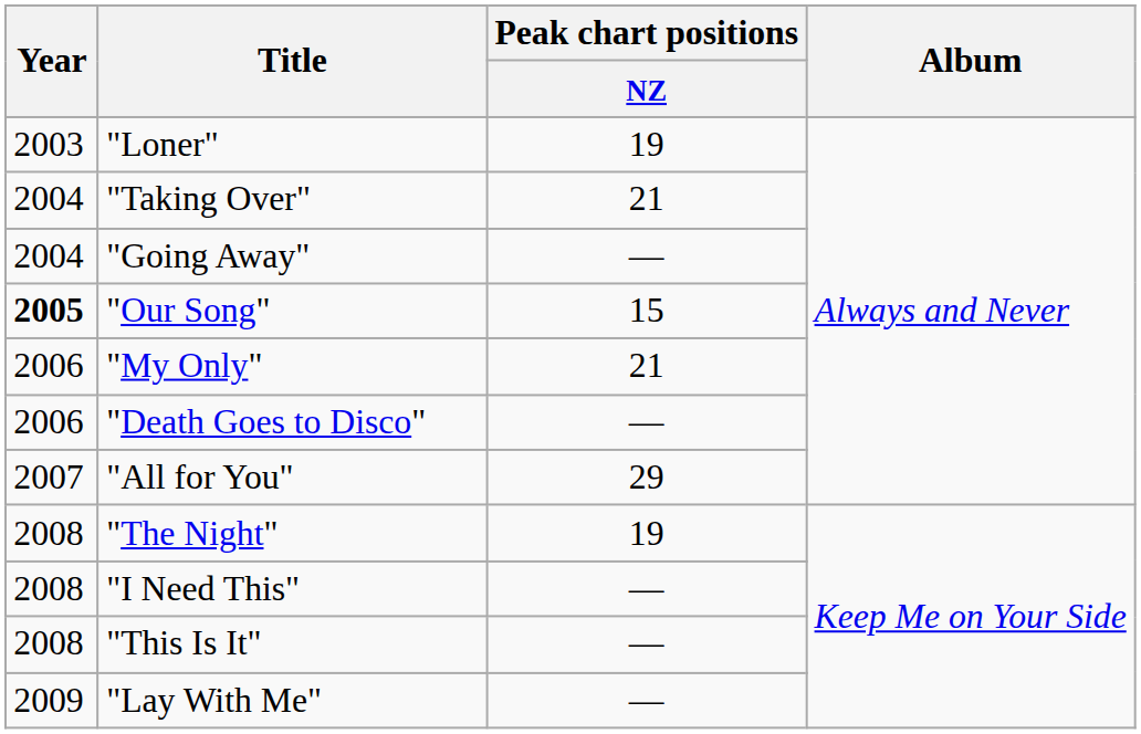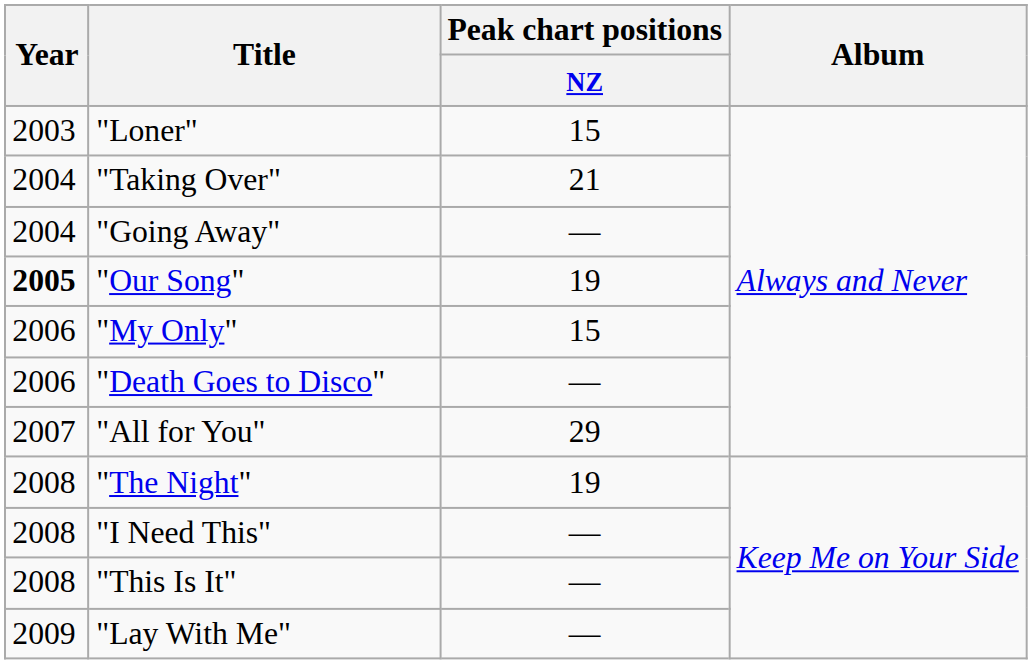 <table class="wikitable">
 <tr>
 <th width="35" rowspan="2">Year</th>
 <th width="170" rowspan="2">Title</th>
 <th colspan="1">Peak chart positions</th>
 <th rowspan="2">Album</th>
 </tr>
 <tr>
 <th><small><a href='#'>NZ</a></small></th>
 </tr>
 <tr>
 <td>2003</td>
 <td>"Loner"</td>
-<td align="center">19</td>
+<td align="center">15</td>
 <td rowspan="7"><em><a href='#'>Always and Never</a></em></td>
 </tr>
 <tr>
 <td>2004</td>
 <td>"Taking Over"</td>
 <td align="center">21</td>
 </tr>
 <tr>
 <td>2004</td>
 <td>"Going Away"</td>
 <td align="center">—</td>
 </tr>
 <tr>
 <td><strong>2005</strong></td>
 <td>"<a href='#'>Our Song</a>"</td>
-<td align="center">15</td>
+<td align="center">19</td>
 </tr>
 <tr>
 <td>2006</td>
 <td>"<a href='#'>My Only</a>"</td>
-<td align="center">21</td>
+<td align="center">15</td>
 </tr>
 <tr>
 <td>2006</td>
 <td>"<a href='#'>Death Goes to Disco</a>"</td>
 <td align="center">—</td>
 </tr>
 <tr>
 <td>2007</td>
 <td>"All for You"</td>
 <td align="center">29</td>
 </tr>
 <tr>
 <td>2008</td>
 <td>"<a href='#'>The Night</a>"</td>
 <td align="center">19</td>
 <td rowspan="4"><em><a href='#'>Keep Me on Your Side</a></em></td>
 </tr>
 <tr>
 <td>2008</td>
 <td>"I Need This"</td>
 <td align="center">—</td>
 </tr>
 <tr>
 <td>2008</td>
 <td>"This Is It"</td>
 <td align="center">—</td>
 </tr>
 <tr>
 <td>2009</td>
 <td>"Lay With Me"</td>
 <td align="center">—</td>
 </tr>
 </table>
